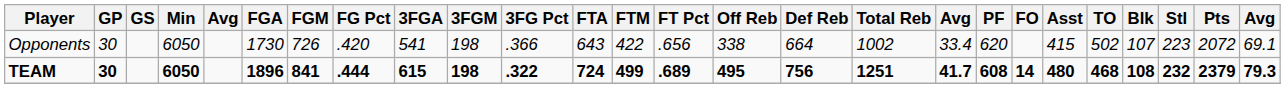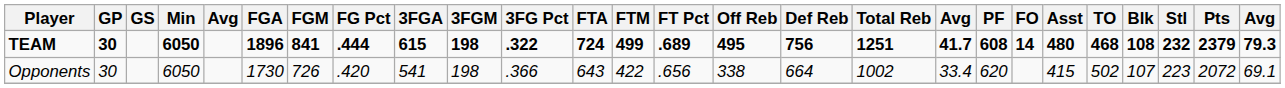 <table class="wikitable" style="font-size:85%;">
 <tr>
 <th>Player</th>
 <th>GP</th>
 <th>GS</th>
 <th>Min</th>
 <th>Avg</th>
 <th>FGA</th>
 <th>FGM</th>
 <th>FG Pct</th>
 <th>3FGA</th>
 <th>3FGM</th>
 <th>3FG Pct</th>
 <th>FTA</th>
 <th>FTM</th>
 <th>FT Pct</th>
 <th>Off Reb</th>
 <th>Def Reb</th>
 <th>Total Reb</th>
 <th>Avg</th>
 <th>PF</th>
 <th>FO</th>
 <th>Asst</th>
 <th>TO</th>
 <th>Blk</th>
 <th>Stl</th>
 <th>Pts</th>
 <th>Avg</th>
 </tr>
 <tr>
+<td><strong>TEAM</strong></td>
+<td><strong>30</strong></td>
+<td></td>
+<td><strong>6050</strong></td>
+<td></td>
+<td><strong>1896</strong></td>
+<td><strong>841</strong></td>
+<td><strong>.444</strong></td>
+<td><strong>615</strong></td>
+<td><strong>198</strong></td>
+<td><strong>.322</strong></td>
+<td><strong>724</strong></td>
+<td><strong>499</strong></td>
+<td><strong>.689</strong></td>
+<td><strong>495</strong></td>
+<td><strong>756</strong></td>
+<td><strong>1251</strong></td>
+<td><strong>41.7</strong></td>
+<td><strong>608</strong></td>
+<td><strong>14</strong></td>
+<td><strong>480</strong></td>
+<td><strong>468</strong></td>
+<td><strong>108</strong></td>
+<td><strong>232</strong></td>
+<td><strong>2379</strong></td>
+<td><strong>79.3</strong></td>
+</tr>
+<tr>
 <td><em>Opponents</em></td>
 <td><em>30</em></td>
 <td></td>
 <td><em>6050</em></td>
 <td></td>
 <td><em>1730</em></td>
 <td><em>726</em></td>
 <td><em>.420</em></td>
 <td><em>541</em></td>
 <td><em>198</em></td>
 <td><em>.366</em></td>
 <td><em>643</em></td>
 <td><em>422</em></td>
 <td><em>.656</em></td>
 <td><em>338</em></td>
 <td><em>664</em></td>
 <td><em>1002</em></td>
 <td><em>33.4</em></td>
 <td><em>620</em></td>
 <td></td>
 <td><em>415</em></td>
 <td><em>502</em></td>
 <td><em>107</em></td>
 <td><em>223</em></td>
 <td><em>2072</em></td>
 <td><em>69.1</em></td>
 </tr>
 <tr>
-<td><strong>TEAM</strong></td>
-<td><strong>30</strong></td>
-<td></td>
-<td><strong>6050</strong></td>
-<td></td>
-<td><strong>1896</strong></td>
-<td><strong>841</strong></td>
-<td><strong>.444</strong></td>
-<td><strong>615</strong></td>
-<td><strong>198</strong></td>
-<td><strong>.322</strong></td>
-<td><strong>724</strong></td>
-<td><strong>499</strong></td>
-<td><strong>.689</strong></td>
-<td><strong>495</strong></td>
-<td><strong>756</strong></td>
-<td><strong>1251</strong></td>
-<td><strong>41.7</strong></td>
-<td><strong>608</strong></td>
-<td><strong>14</strong></td>
-<td><strong>480</strong></td>
-<td><strong>468</strong></td>
-<td><strong>108</strong></td>
-<td><strong>232</strong></td>
-<td><strong>2379</strong></td>
-<td><strong>79.3</strong></td>
-</tr>
-<tr>
 </tr>
 </table>
